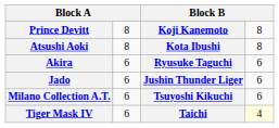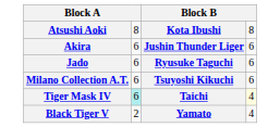 <table class="wikitable" style="margin: 1em auto 1em auto;text-align:center">
 <tr>
 <th colspan="2">Block A</th>
 <th colspan="2">Block B</th>
-</tr>
-<tr>
-<th><a href='#'>Prince Devitt</a></th>
-<td style="width:35px">8</td>
-<th><a href='#'>Koji Kanemoto</a></th>
-<td style="width:35px">8</td>
 </tr>
 <tr>
 <th><a href='#'>Atsushi Aoki</a></th>
 <td>8</td>
 <th><a href='#'>Kota Ibushi</a></th>
 <td>8</td>
 </tr>
 <tr>
 <th><a href='#'>Akira</a></th>
 <td>6</td>
-<th><a href='#'>Ryusuke Taguchi</a></th>
+<th><a href='#'>Jushin Thunder Liger</a></th>
 <td>6</td>
 </tr>
 <tr>
 <th><a href='#'>Jado</a></th>
 <td>6</td>
-<th><a href='#'>Jushin Thunder Liger</a></th>
+<th><a href='#'>Ryusuke Taguchi</a></th>
 <td>6</td>
 </tr>
 <tr>
 <th><a href='#'>Milano Collection A.T.</a></th>
 <td>6</td>
 <th><a href='#'>Tsuyoshi Kikuchi</a></th>
 <td>6</td>
 </tr>
 <tr>
 <th><a href='#'>Tiger Mask IV</a></th>
-<td>6</td>
+<td style="background: paleturquoise;">6</td>
 <th><a href='#'>Taichi</a></th>
 <td style="background: lightyellow;">4</td>
 </tr>
+<tr>
+<th><a href='#'>Black Tiger V</a></th>
+<td>2</td>
+<th><a href='#'>Yamato</a></th>
+<td>4</td>
+</tr>
 </table>
